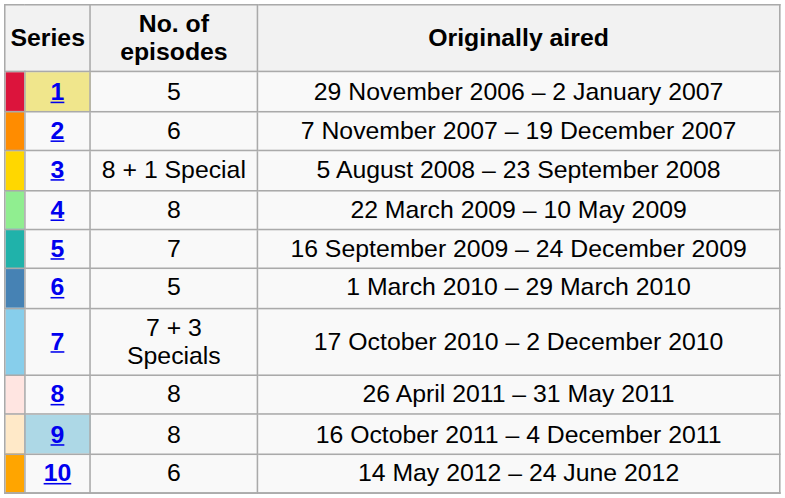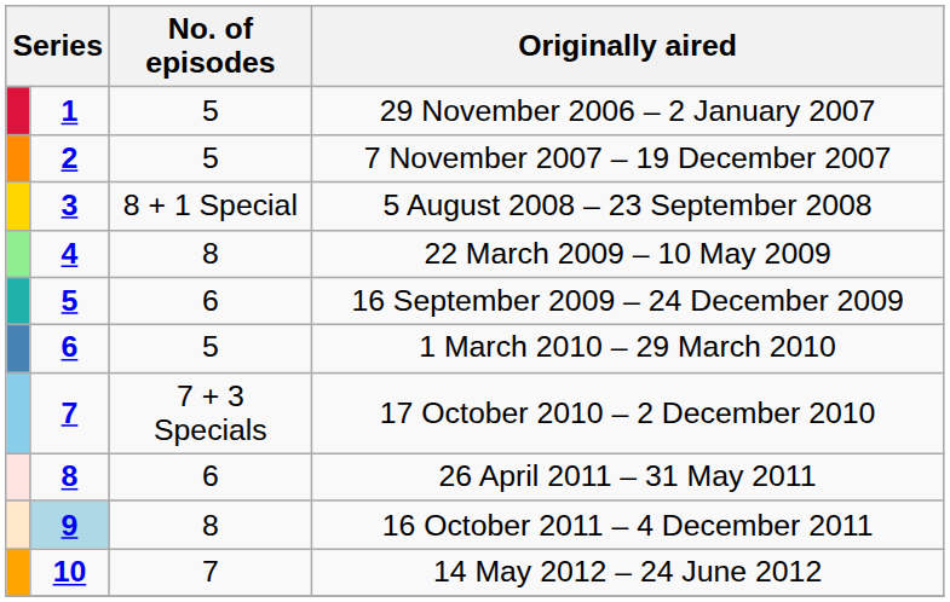 <table class="wikitable" style="text-align:center;">
 <tr>
 <th colspan="2" style="width:10px;">Series</th>
 <th style="width:100px;">No. of<br>episodes</th>
 <th style="width:330px;">Originally aired</th>
 </tr>
 <tr>
 <td bgcolor=Crimson></td>
-<td style="background: khaki;"><strong><a href='#'>1</a></strong></td>
+<td><strong><a href='#'>1</a></strong></td>
 <td>5</td>
 <td>29 November 2006 – 2 January 2007</td>
 </tr>
 <tr>
 <td bgcolor=DarkOrange></td>
 <td><strong><a href='#'>2</a></strong></td>
-<td>6</td>
+<td>5</td>
 <td>7 November 2007 – 19 December 2007</td>
 </tr>
 <tr>
 <td bgcolor=Gold></td>
 <td><strong><a href='#'>3</a></strong></td>
 <td>8 + 1 Special</td>
 <td>5 August 2008 – 23 September 2008</td>
 </tr>
 <tr>
 <td bgcolor=LightGreen></td>
 <td><strong><a href='#'>4</a></strong></td>
 <td>8</td>
 <td>22 March 2009 – 10 May 2009</td>
 </tr>
 <tr>
 <td bgcolor=LightSeaGreen></td>
 <td><strong><a href='#'>5</a></strong></td>
-<td>7</td>
+<td>6</td>
 <td>16 September 2009 – 24 December 2009</td>
 </tr>
 <tr>
 <td bgcolor=SteelBlue></td>
 <td><strong><a href='#'>6</a></strong></td>
 <td>5</td>
 <td>1 March 2010 – 29 March 2010</td>
 </tr>
 <tr>
 <td bgcolor=SkyBlue></td>
 <td><strong><a href='#'>7</a></strong></td>
 <td>7 + 3 Specials</td>
 <td>17 October 2010 – 2 December 2010</td>
 </tr>
 <tr>
 <td bgcolor=FFE5E1></td>
 <td><strong><a href='#'>8</a></strong></td>
-<td>8</td>
+<td>6</td>
 <td>26 April 2011 – 31 May 2011</td>
 </tr>
 <tr>
 <td bgcolor=#FFE9C8></td>
 <td style="background: lightblue;"><strong><a href='#'>9</a></strong></td>
 <td>8</td>
 <td>16 October 2011 – 4 December 2011</td>
 </tr>
 <tr>
 <td bgcolor=orange></td>
 <td><strong><a href='#'>10</a></strong></td>
-<td>6</td>
+<td>7</td>
 <td>14 May 2012 – 24 June 2012</td>
 </tr>
 <tr>
 </tr>
 </table>
